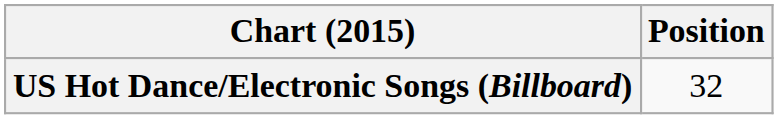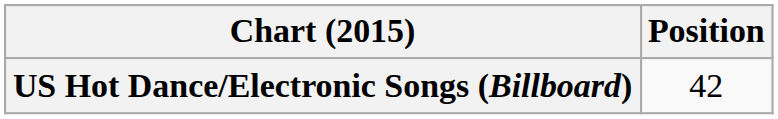 <table class="wikitable plainrowheaders" style="text-align:center">
 <tr>
 <th scope="col">Chart (2015)</th>
 <th scope="col">Position</th>
 </tr>
 <tr>
 <th scope="row">US Hot Dance/Electronic Songs (<em>Billboard</em>)</th>
-<td>32</td>
+<td>42</td>
 </tr>
 </table>
